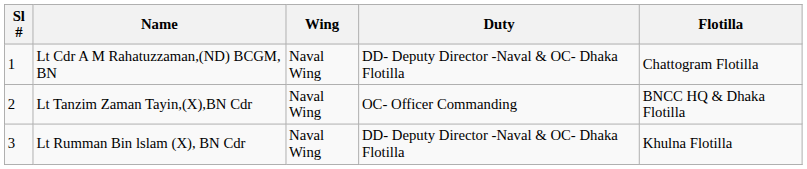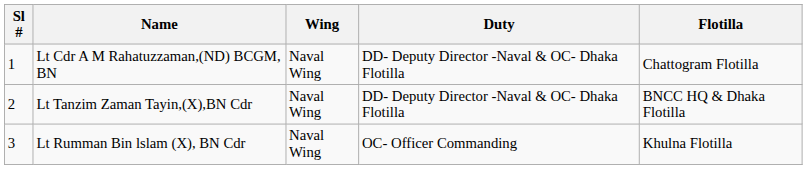 <table class="wikitable">
 <tr>
 <th>Sl #</th>
 <th>Name</th>
 <th>Wing</th>
 <th>Duty</th>
 <th>Flotilla</th>
 </tr>
 <tr>
 <td>1</td>
 <td>Lt Cdr A M Rahatuzzaman,(ND) BCGM, BN</td>
 <td>Naval Wing</td>
 <td>DD- Deputy Director -Naval & OC- Dhaka Flotilla</td>
 <td>Chattogram Flotilla</td>
 </tr>
 <tr>
 <td>2</td>
 <td>Lt Tanzim Zaman Tayin,(X),BN Cdr</td>
 <td>Naval Wing</td>
-<td>OC- Officer Commanding</td>
+<td>DD- Deputy Director -Naval & OC- Dhaka Flotilla</td>
 <td>BNCC HQ & Dhaka Flotilla</td>
 </tr>
 <tr>
 <td>3</td>
 <td>Lt Rumman Bin lslam (X), BN Cdr</td>
 <td>Naval Wing</td>
-<td>DD- Deputy Director -Naval & OC- Dhaka Flotilla</td>
+<td>OC- Officer Commanding</td>
 <td>Khulna Flotilla</td>
 </tr>
 </table>
